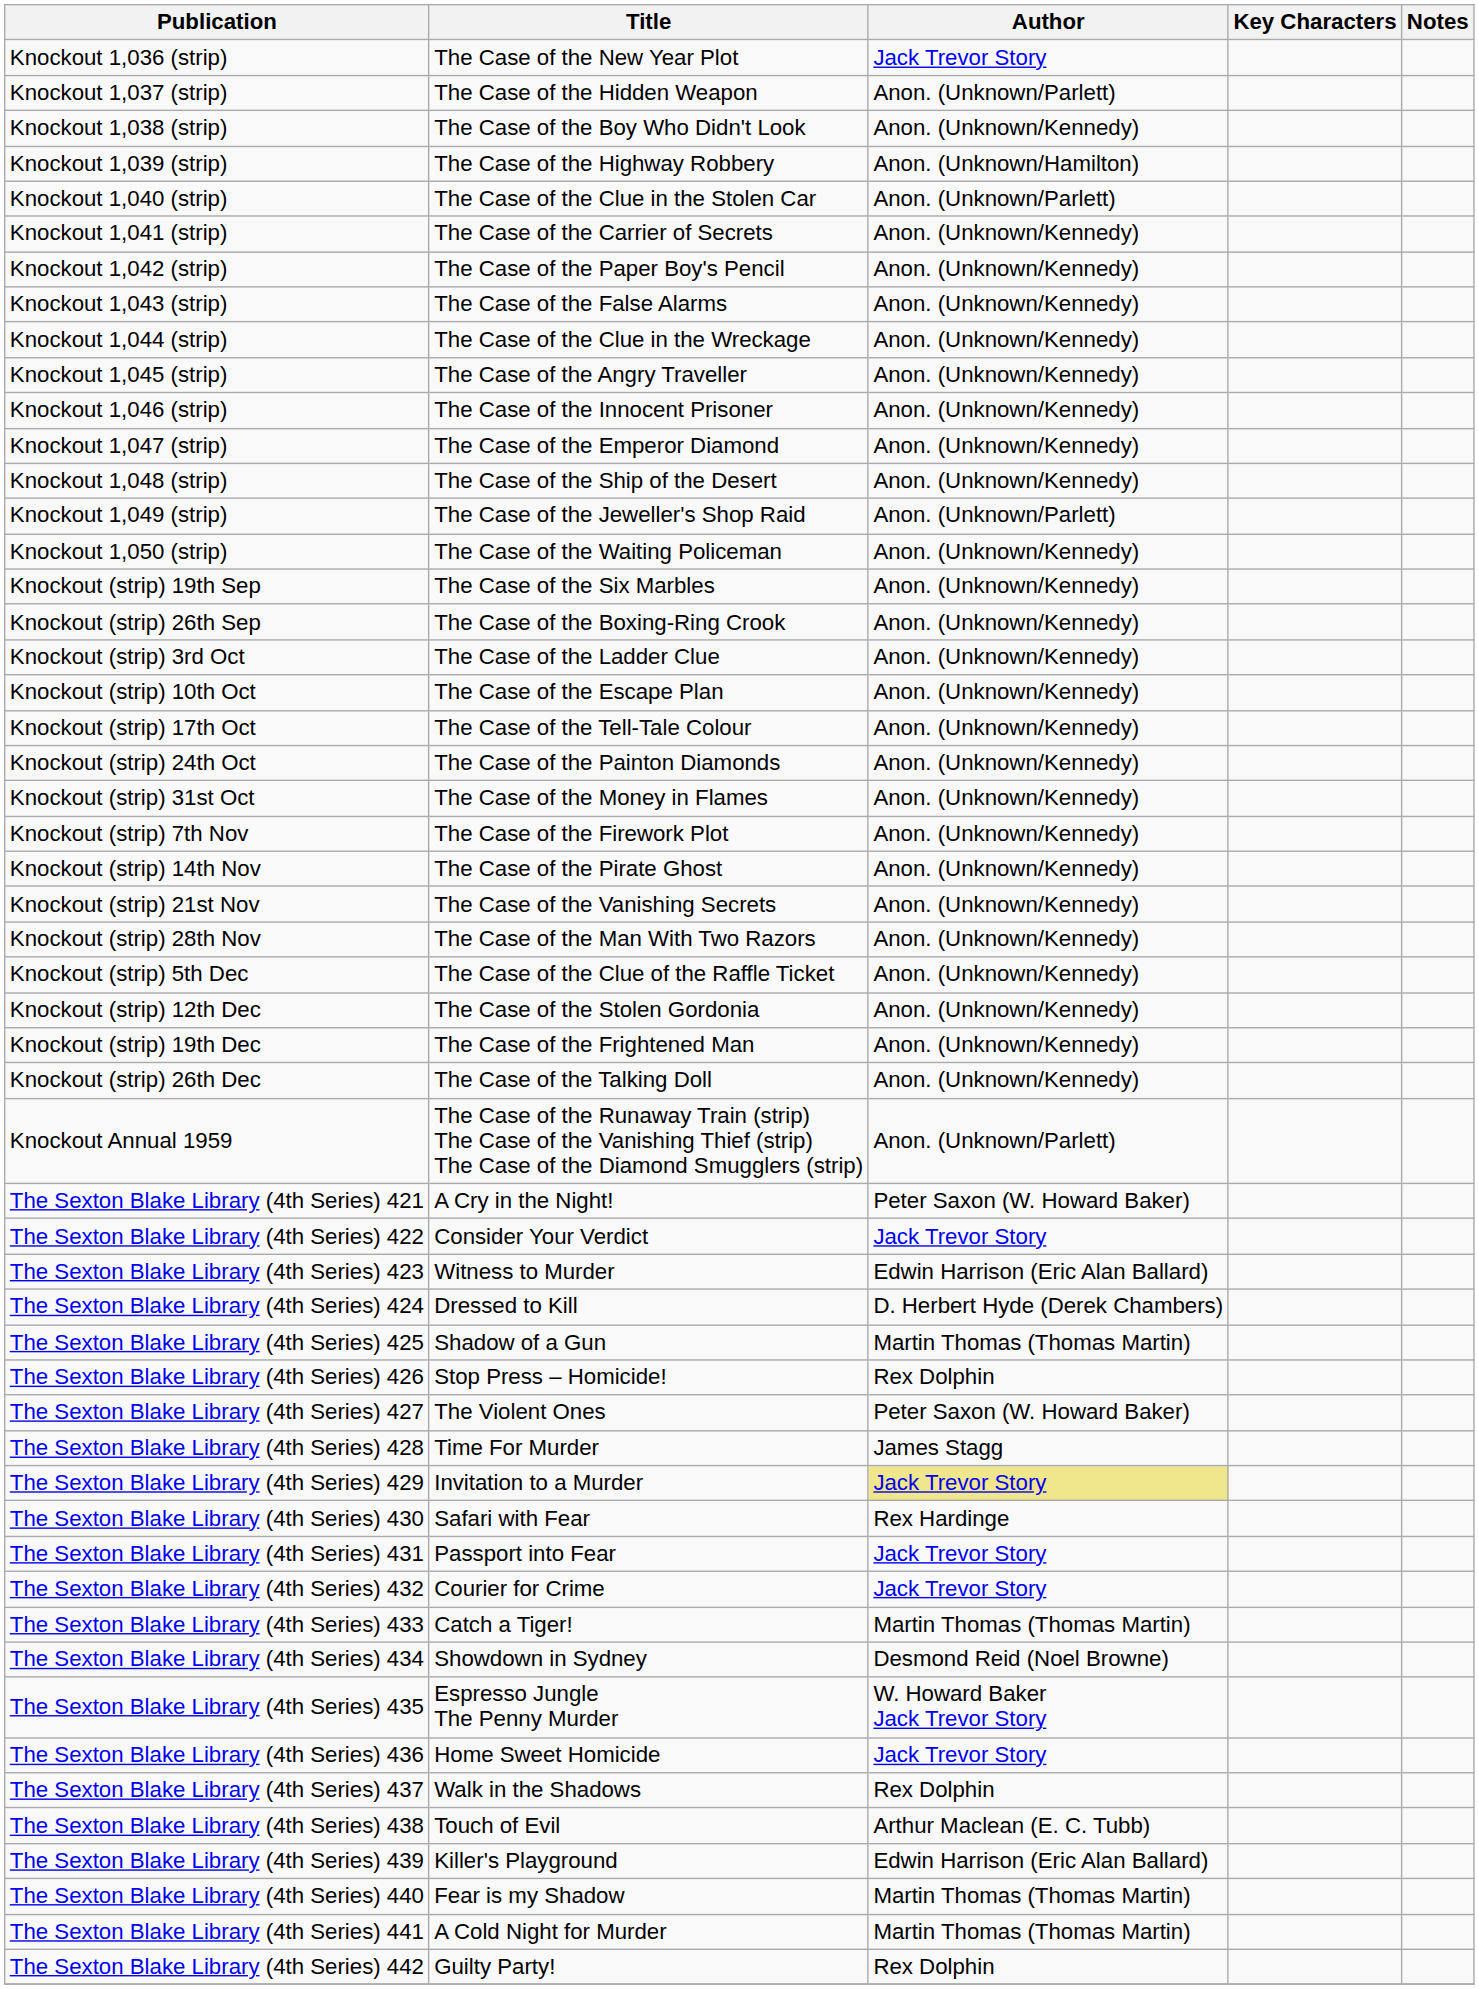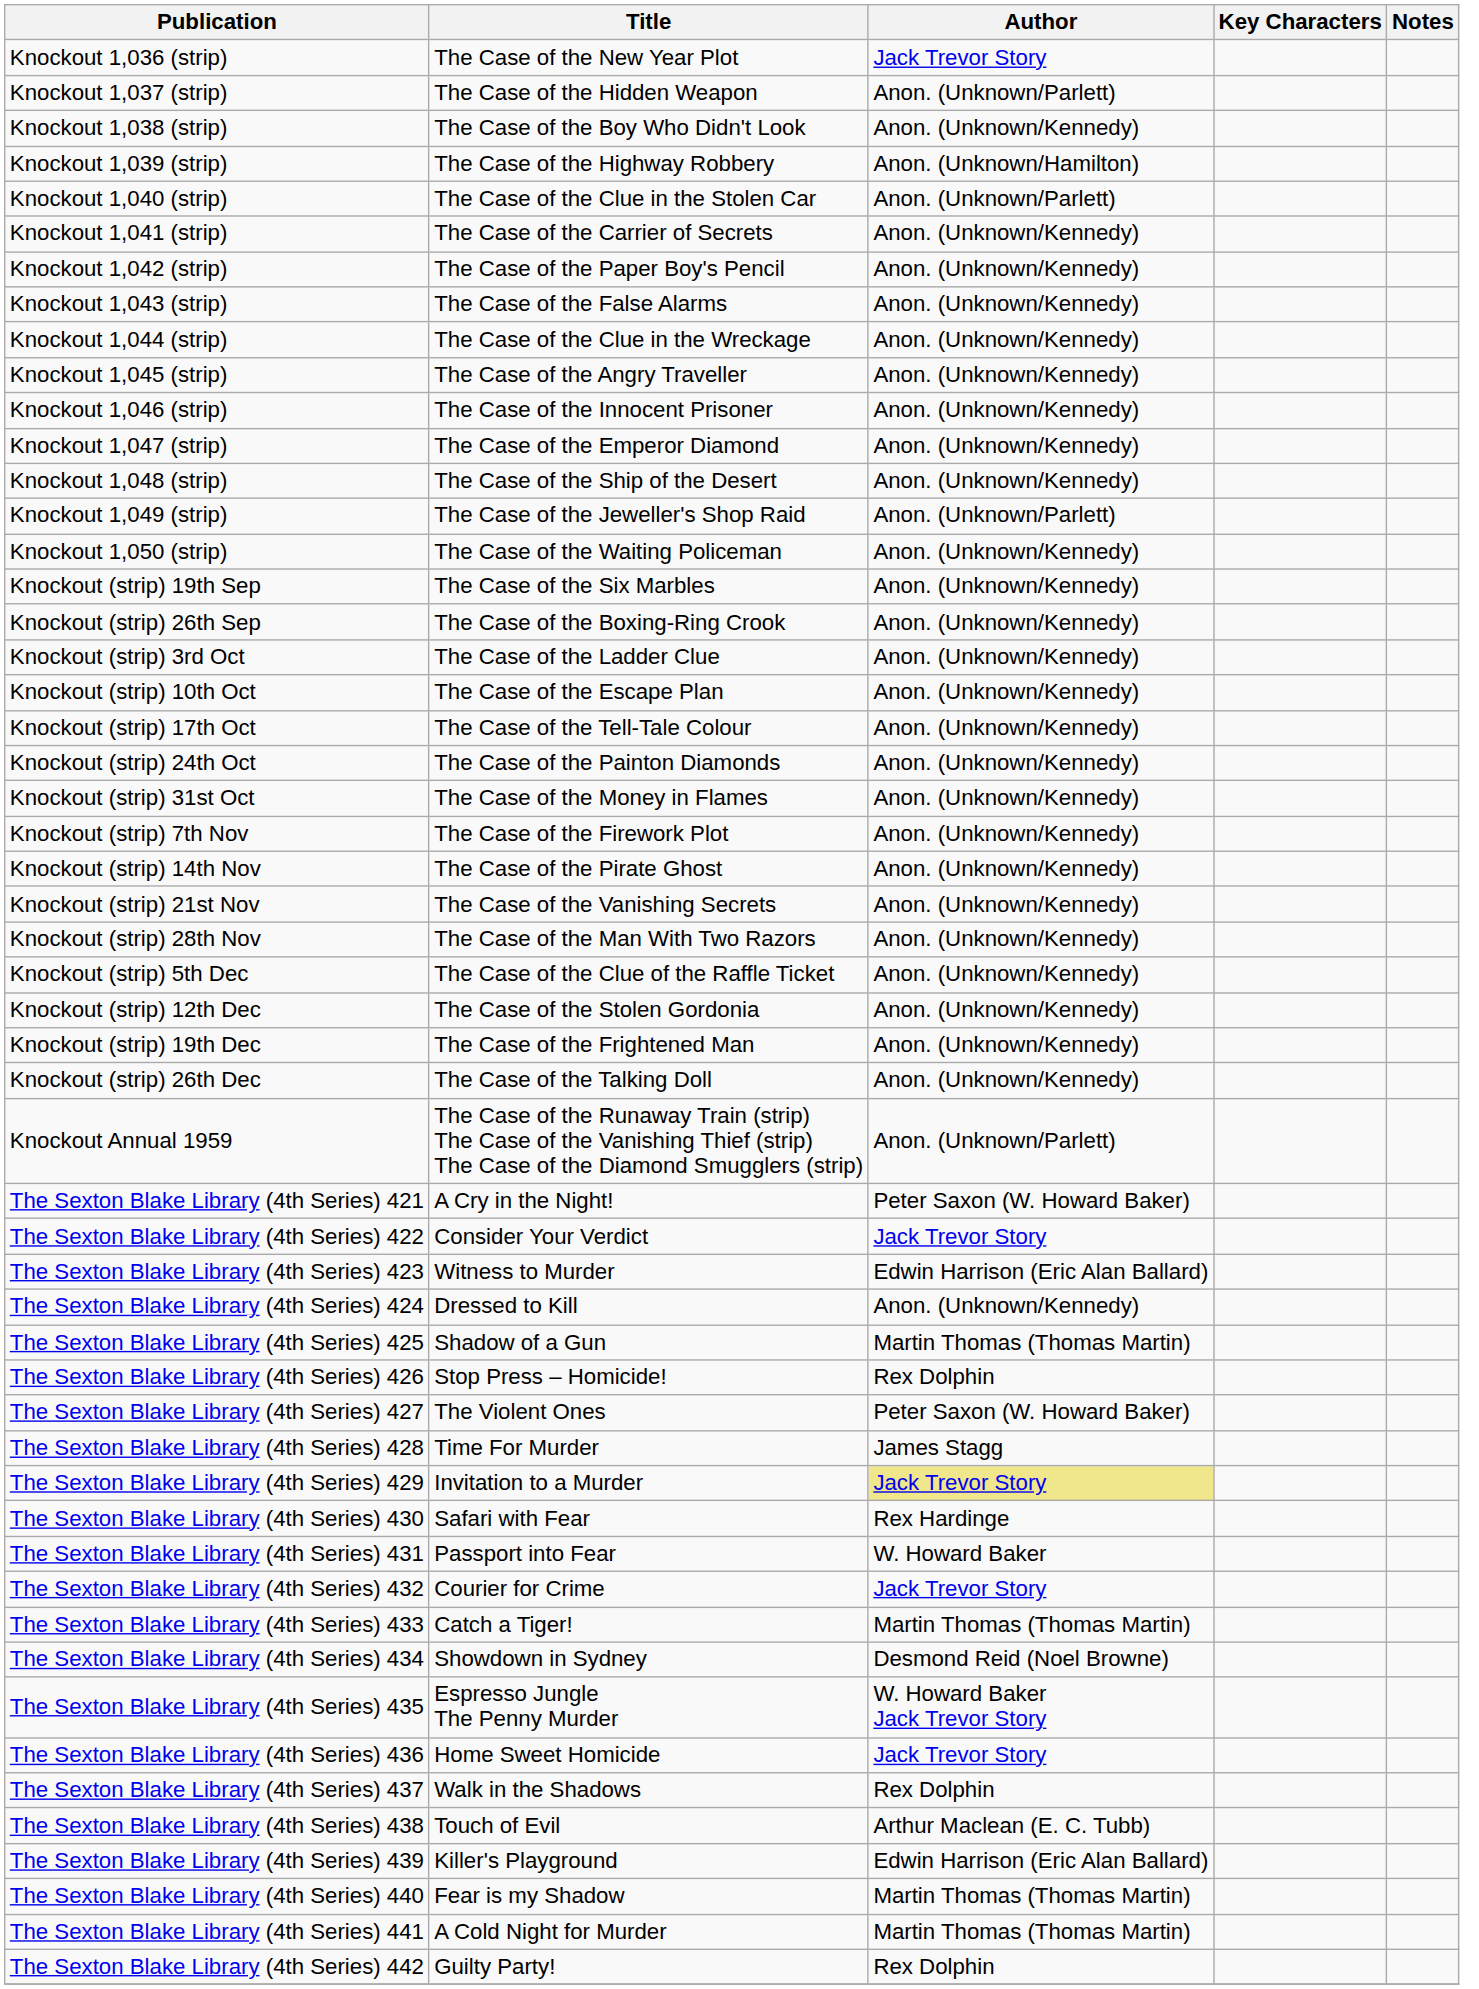 <table class="wikitable">
 <tr>
 <th>Publication</th>
 <th>Title</th>
 <th>Author</th>
 <th>Key Characters</th>
 <th>Notes</th>
 </tr>
 <tr>
 <td>Knockout 1,036 (strip)</td>
 <td>The Case of the New Year Plot</td>
 <td><a href='#'>Jack Trevor Story</a></td>
 <td></td>
 <td></td>
 </tr>
 <tr>
 <td>Knockout 1,037 (strip)</td>
 <td>The Case of the Hidden Weapon</td>
 <td>Anon. (Unknown/Parlett)</td>
 <td></td>
 <td></td>
 </tr>
 <tr>
 <td>Knockout 1,038 (strip)</td>
 <td>The Case of the Boy Who Didn't Look</td>
 <td>Anon. (Unknown/Kennedy)</td>
 <td></td>
 <td></td>
 </tr>
 <tr>
 <td>Knockout 1,039 (strip)</td>
 <td>The Case of the Highway Robbery</td>
 <td>Anon. (Unknown/Hamilton)</td>
 <td></td>
 <td></td>
 </tr>
 <tr>
 <td>Knockout 1,040 (strip)</td>
 <td>The Case of the Clue in the Stolen Car</td>
 <td>Anon. (Unknown/Parlett)</td>
 <td></td>
 <td></td>
 </tr>
 <tr>
 <td>Knockout 1,041 (strip)</td>
 <td>The Case of the Carrier of Secrets</td>
 <td>Anon. (Unknown/Kennedy)</td>
 <td></td>
 <td></td>
 </tr>
 <tr>
 <td>Knockout 1,042 (strip)</td>
 <td>The Case of the Paper Boy's Pencil</td>
 <td>Anon. (Unknown/Kennedy)</td>
 <td></td>
 <td></td>
 </tr>
 <tr>
 <td>Knockout 1,043 (strip)</td>
 <td>The Case of the False Alarms</td>
 <td>Anon. (Unknown/Kennedy)</td>
 <td></td>
 <td></td>
 </tr>
 <tr>
 <td>Knockout 1,044 (strip)</td>
 <td>The Case of the Clue in the Wreckage</td>
 <td>Anon. (Unknown/Kennedy)</td>
 <td></td>
 <td></td>
 </tr>
 <tr>
 <td>Knockout 1,045 (strip)</td>
 <td>The Case of the Angry Traveller</td>
 <td>Anon. (Unknown/Kennedy)</td>
 <td></td>
 <td></td>
 </tr>
 <tr>
 <td>Knockout 1,046 (strip)</td>
 <td>The Case of the Innocent Prisoner</td>
 <td>Anon. (Unknown/Kennedy)</td>
 <td></td>
 <td></td>
 </tr>
 <tr>
 <td>Knockout 1,047 (strip)</td>
 <td>The Case of the Emperor Diamond</td>
 <td>Anon. (Unknown/Kennedy)</td>
 <td></td>
 <td></td>
 </tr>
 <tr>
 <td>Knockout 1,048 (strip)</td>
 <td>The Case of the Ship of the Desert</td>
 <td>Anon. (Unknown/Kennedy)</td>
 <td></td>
 <td></td>
 </tr>
 <tr>
 <td>Knockout 1,049 (strip)</td>
 <td>The Case of the Jeweller's Shop Raid</td>
 <td>Anon. (Unknown/Parlett)</td>
 <td></td>
 <td></td>
 </tr>
 <tr>
 <td>Knockout 1,050 (strip)</td>
 <td>The Case of the Waiting Policeman</td>
 <td>Anon. (Unknown/Kennedy)</td>
 <td></td>
 <td></td>
 </tr>
 <tr>
 <td>Knockout (strip) 19th Sep</td>
 <td>The Case of the Six Marbles</td>
 <td>Anon. (Unknown/Kennedy)</td>
 <td></td>
 <td></td>
 </tr>
 <tr>
 <td>Knockout (strip) 26th Sep</td>
 <td>The Case of the Boxing-Ring Crook</td>
 <td>Anon. (Unknown/Kennedy)</td>
 <td></td>
 <td></td>
 </tr>
 <tr>
 <td>Knockout (strip) 3rd Oct</td>
 <td>The Case of the Ladder Clue</td>
 <td>Anon. (Unknown/Kennedy)</td>
 <td></td>
 <td></td>
 </tr>
 <tr>
 <td>Knockout (strip) 10th Oct</td>
 <td>The Case of the Escape Plan</td>
 <td>Anon. (Unknown/Kennedy)</td>
 <td></td>
 <td></td>
 </tr>
 <tr>
 <td>Knockout (strip) 17th Oct</td>
 <td>The Case of the Tell-Tale Colour</td>
 <td>Anon. (Unknown/Kennedy)</td>
 <td></td>
 <td></td>
 </tr>
 <tr>
 <td>Knockout (strip) 24th Oct</td>
 <td>The Case of the Painton Diamonds</td>
 <td>Anon. (Unknown/Kennedy)</td>
 <td></td>
 <td></td>
 </tr>
 <tr>
 <td>Knockout (strip) 31st Oct</td>
 <td>The Case of the Money in Flames</td>
 <td>Anon. (Unknown/Kennedy)</td>
 <td></td>
 <td></td>
 </tr>
 <tr>
 <td>Knockout (strip) 7th Nov</td>
 <td>The Case of the Firework Plot</td>
 <td>Anon. (Unknown/Kennedy)</td>
 <td></td>
 <td></td>
 </tr>
 <tr>
 <td>Knockout (strip) 14th Nov</td>
 <td>The Case of the Pirate Ghost</td>
 <td>Anon. (Unknown/Kennedy)</td>
 <td></td>
 <td></td>
 </tr>
 <tr>
 <td>Knockout (strip) 21st Nov</td>
 <td>The Case of the Vanishing Secrets</td>
 <td>Anon. (Unknown/Kennedy)</td>
 <td></td>
 <td></td>
 </tr>
 <tr>
 <td>Knockout (strip) 28th Nov</td>
 <td>The Case of the Man With Two Razors</td>
 <td>Anon. (Unknown/Kennedy)</td>
 <td></td>
 <td></td>
 </tr>
 <tr>
 <td>Knockout (strip) 5th Dec</td>
 <td>The Case of the Clue of the Raffle Ticket</td>
 <td>Anon. (Unknown/Kennedy)</td>
 <td></td>
 <td></td>
 </tr>
 <tr>
 <td>Knockout (strip) 12th Dec</td>
 <td>The Case of the Stolen Gordonia</td>
 <td>Anon. (Unknown/Kennedy)</td>
 <td></td>
 <td></td>
 </tr>
 <tr>
 <td>Knockout (strip) 19th Dec</td>
 <td>The Case of the Frightened Man</td>
 <td>Anon. (Unknown/Kennedy)</td>
 <td></td>
 <td></td>
 </tr>
 <tr>
 <td>Knockout (strip) 26th Dec</td>
 <td>The Case of the Talking Doll</td>
 <td>Anon. (Unknown/Kennedy)</td>
 <td></td>
 <td></td>
 </tr>
 <tr>
 <td>Knockout Annual 1959</td>
 <td>The Case of the Runaway Train (strip) <br> The Case of the Vanishing Thief (strip) <br> The Case of the Diamond Smugglers (strip)</td>
 <td>Anon. (Unknown/Parlett)</td>
 <td></td>
 <td></td>
 </tr>
 <tr>
 <td><a href='#'>The Sexton Blake Library</a> (4th Series) 421</td>
 <td>A Cry in the Night!</td>
 <td>Peter Saxon (W. Howard Baker)</td>
 <td></td>
 <td></td>
 </tr>
 <tr>
 <td><a href='#'>The Sexton Blake Library</a> (4th Series) 422</td>
 <td>Consider Your Verdict</td>
 <td><a href='#'>Jack Trevor Story</a></td>
 <td></td>
 <td></td>
 </tr>
 <tr>
 <td><a href='#'>The Sexton Blake Library</a> (4th Series) 423</td>
 <td>Witness to Murder</td>
 <td>Edwin Harrison (Eric Alan Ballard)</td>
 <td></td>
 <td></td>
 </tr>
 <tr>
 <td><a href='#'>The Sexton Blake Library</a> (4th Series) 424</td>
 <td>Dressed to Kill</td>
-<td>D. Herbert Hyde (Derek Chambers)</td>
+<td>Anon. (Unknown/Kennedy)</td>
 <td></td>
 <td></td>
 </tr>
 <tr>
 <td><a href='#'>The Sexton Blake Library</a> (4th Series) 425</td>
 <td>Shadow of a Gun</td>
 <td>Martin Thomas (Thomas Martin)</td>
 <td></td>
 <td></td>
 </tr>
 <tr>
 <td><a href='#'>The Sexton Blake Library</a> (4th Series) 426</td>
 <td>Stop Press – Homicide!</td>
 <td>Rex Dolphin</td>
 <td></td>
 <td></td>
 </tr>
 <tr>
 <td><a href='#'>The Sexton Blake Library</a> (4th Series) 427</td>
 <td>The Violent Ones</td>
 <td>Peter Saxon (W. Howard Baker)</td>
 <td></td>
 <td></td>
 </tr>
 <tr>
 <td><a href='#'>The Sexton Blake Library</a> (4th Series) 428</td>
 <td>Time For Murder</td>
 <td>James Stagg</td>
 <td></td>
 <td></td>
 </tr>
 <tr>
 <td><a href='#'>The Sexton Blake Library</a> (4th Series) 429</td>
 <td>Invitation to a Murder</td>
 <td style="background: khaki;"><a href='#'>Jack Trevor Story</a></td>
 <td></td>
 <td></td>
 </tr>
 <tr>
 <td><a href='#'>The Sexton Blake Library</a> (4th Series) 430</td>
 <td>Safari with Fear</td>
 <td>Rex Hardinge</td>
 <td></td>
 <td></td>
 </tr>
 <tr>
 <td><a href='#'>The Sexton Blake Library</a> (4th Series) 431</td>
 <td>Passport into Fear</td>
-<td><a href='#'>Jack Trevor Story</a></td>
+<td>W. Howard Baker</td>
 <td></td>
 <td></td>
 </tr>
 <tr>
 <td><a href='#'>The Sexton Blake Library</a> (4th Series) 432</td>
 <td>Courier for Crime</td>
 <td><a href='#'>Jack Trevor Story</a></td>
 <td></td>
 <td></td>
 </tr>
 <tr>
 <td><a href='#'>The Sexton Blake Library</a> (4th Series) 433</td>
 <td>Catch a Tiger!</td>
 <td>Martin Thomas (Thomas Martin)</td>
 <td></td>
 <td></td>
 </tr>
 <tr>
 <td><a href='#'>The Sexton Blake Library</a> (4th Series) 434</td>
 <td>Showdown in Sydney</td>
 <td>Desmond Reid (Noel Browne)</td>
 <td></td>
 <td></td>
 </tr>
 <tr>
 <td><a href='#'>The Sexton Blake Library</a> (4th Series) 435</td>
 <td>Espresso Jungle <br> The Penny Murder</td>
 <td>W. Howard Baker <br> <a href='#'>Jack Trevor Story</a></td>
 <td></td>
 <td></td>
 </tr>
 <tr>
 <td><a href='#'>The Sexton Blake Library</a> (4th Series) 436</td>
 <td>Home Sweet Homicide</td>
 <td><a href='#'>Jack Trevor Story</a></td>
 <td></td>
 <td></td>
 </tr>
 <tr>
 <td><a href='#'>The Sexton Blake Library</a> (4th Series) 437</td>
 <td>Walk in the Shadows</td>
 <td>Rex Dolphin</td>
 <td></td>
 <td></td>
 </tr>
 <tr>
 <td><a href='#'>The Sexton Blake Library</a> (4th Series) 438</td>
 <td>Touch of Evil</td>
 <td>Arthur Maclean (E. C. Tubb)</td>
 <td></td>
 <td></td>
 </tr>
 <tr>
 <td><a href='#'>The Sexton Blake Library</a> (4th Series) 439</td>
 <td>Killer's Playground</td>
 <td>Edwin Harrison (Eric Alan Ballard)</td>
 <td></td>
 <td></td>
 </tr>
 <tr>
 <td><a href='#'>The Sexton Blake Library</a> (4th Series) 440</td>
 <td>Fear is my Shadow</td>
 <td>Martin Thomas (Thomas Martin)</td>
 <td></td>
 <td></td>
 </tr>
 <tr>
 <td><a href='#'>The Sexton Blake Library</a> (4th Series) 441</td>
 <td>A Cold Night for Murder</td>
 <td>Martin Thomas (Thomas Martin)</td>
 <td></td>
 <td></td>
 </tr>
 <tr>
 <td><a href='#'>The Sexton Blake Library</a> (4th Series) 442</td>
 <td>Guilty Party!</td>
 <td>Rex Dolphin</td>
 <td></td>
 <td></td>
 </tr>
 <tr>
 </tr>
 </table>
